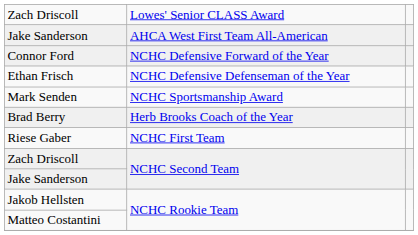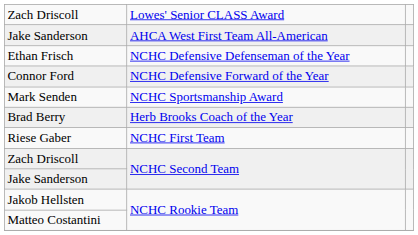 <table class="wikitable" width=40%>
 <tr>
 <td>Zach Driscoll</td>
 <td rowspan=1><a href='#'>Lowes' Senior CLASS Award</a></td>
 <td rowspan=1></td>
 </tr>
 <tr bgcolor=f0f0f0>
 <td>Jake Sanderson</td>
 <td rowspan=1><a href='#'>AHCA West First Team All-American</a></td>
 <td rowspan=1></td>
 </tr>
+<tr>
+<td>Ethan Frisch</td>
+<td rowspan=1><a href='#'>NCHC Defensive Defenseman of the Year</a></td>
+<td rowspan=1></td>
+</tr>
 <tr bgcolor=f0f0f0>
 <td>Connor Ford</td>
 <td rowspan=1><a href='#'>NCHC Defensive Forward of the Year</a></td>
-<td rowspan=1></td>
-</tr>
-<tr>
-<td>Ethan Frisch</td>
-<td rowspan=1><a href='#'>NCHC Defensive Defenseman of the Year</a></td>
 <td rowspan=1></td>
 </tr>
 <tr>
 <td>Mark Senden</td>
 <td rowspan=1><a href='#'>NCHC Sportsmanship Award</a></td>
 <td rowspan=1></td>
 </tr>
 <tr bgcolor=f0f0f0>
 <td>Brad Berry</td>
 <td rowspan=1><a href='#'>Herb Brooks Coach of the Year</a></td>
 <td rowspan=1></td>
 </tr>
 <tr>
 <td>Riese Gaber</td>
 <td rowspan=1><a href='#'>NCHC First Team</a></td>
 <td rowspan=1></td>
 </tr>
 <tr bgcolor=f0f0f0>
 <td>Zach Driscoll</td>
 <td rowspan=2><a href='#'>NCHC Second Team</a></td>
 <td rowspan=2></td>
 </tr>
 <tr bgcolor=f0f0f0>
 <td>Jake Sanderson</td>
 </tr>
 <tr>
 <td>Jakob Hellsten</td>
 <td rowspan=2><a href='#'>NCHC Rookie Team</a></td>
 <td rowspan=2></td>
 </tr>
 <tr>
 <td>Matteo Costantini</td>
 </tr>
 <tr>
 </tr>
 </table>
